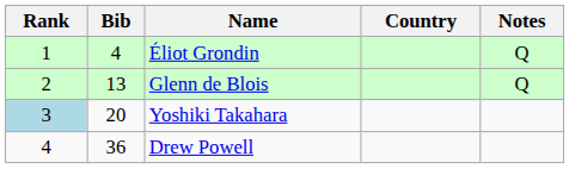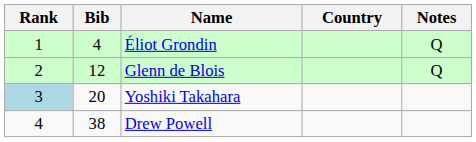 <table class="wikitable" style="text-align:center; width:450px">
 <tr>
 <th>Rank</th>
 <th>Bib</th>
 <th>Name</th>
 <th>Country</th>
 <th>Notes</th>
 </tr>
 <tr bgcolor=ccffcc>
 <td>1</td>
 <td>4</td>
 <td align=left><a href='#'>Éliot Grondin</a></td>
 <td align=left></td>
 <td>Q</td>
 </tr>
 <tr bgcolor=ccffcc>
 <td>2</td>
-<td>13</td>
+<td>12</td>
 <td align=left><a href='#'>Glenn de Blois</a></td>
 <td align=left></td>
 <td>Q</td>
 </tr>
 <tr>
 <td style="background: lightblue;">3</td>
 <td>20</td>
 <td align=left><a href='#'>Yoshiki Takahara</a></td>
 <td align=left></td>
 <td></td>
 </tr>
 <tr>
 <td>4</td>
-<td>36</td>
+<td>38</td>
 <td align=left><a href='#'>Drew Powell</a></td>
 <td align=left></td>
 <td></td>
 </tr>
 </table>
